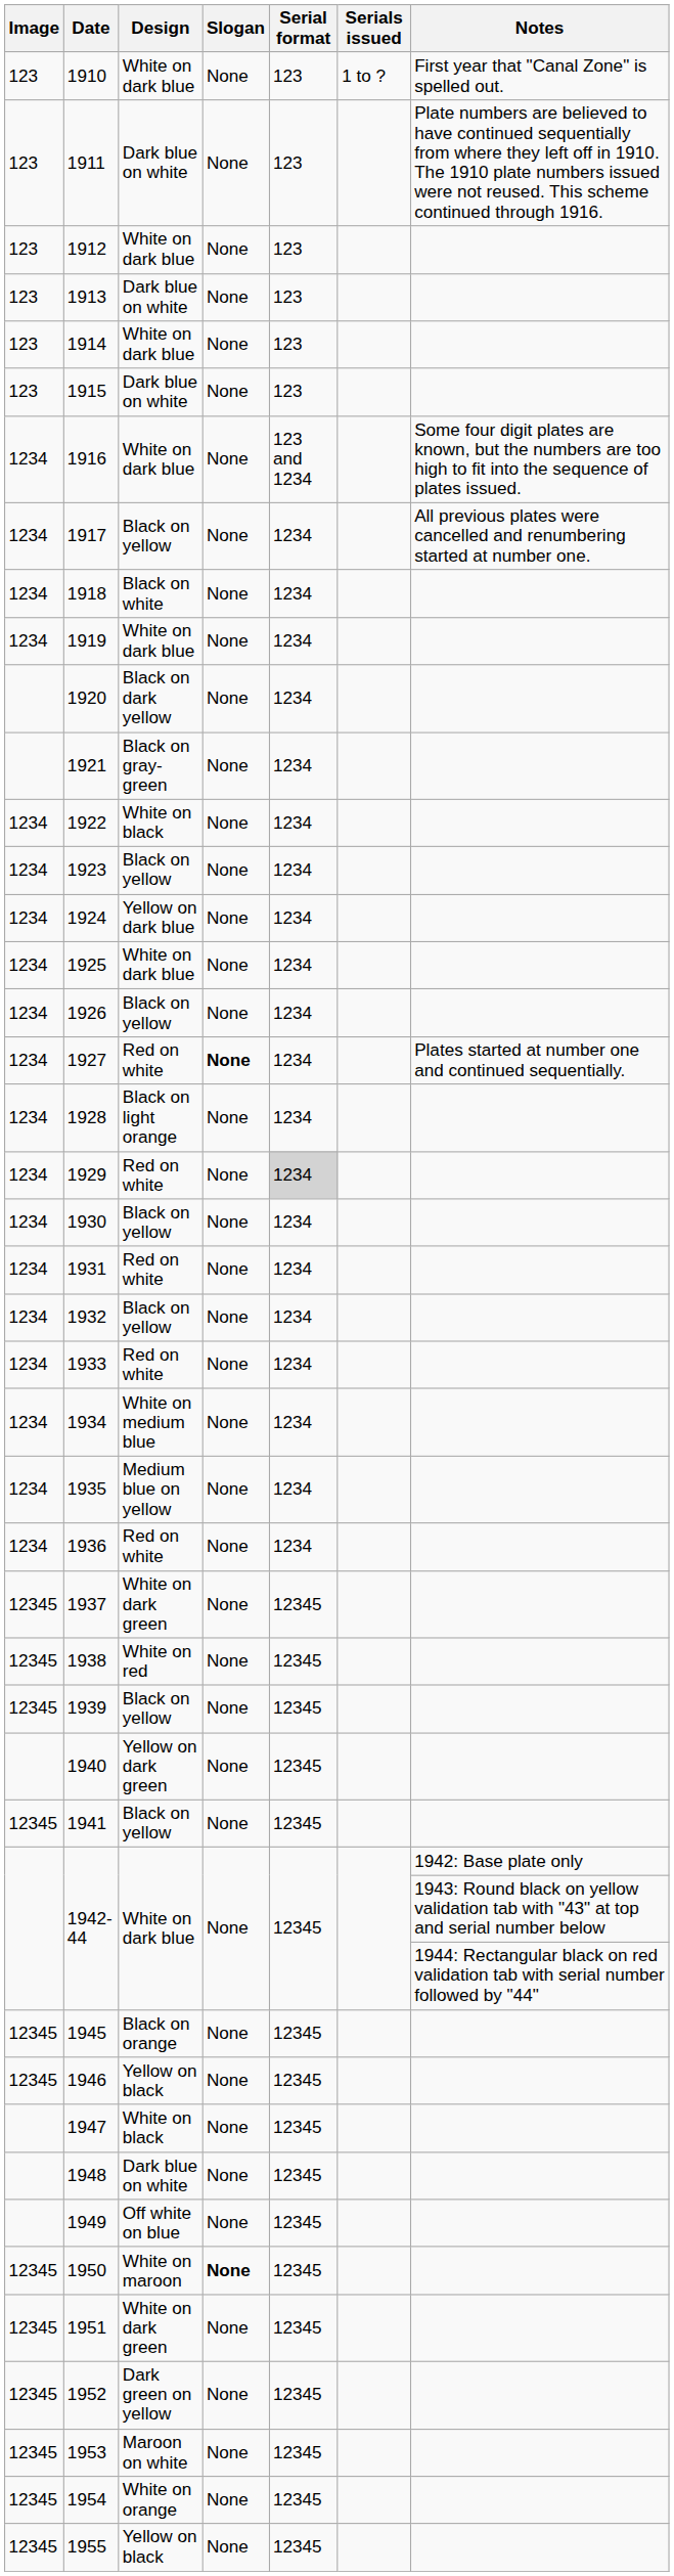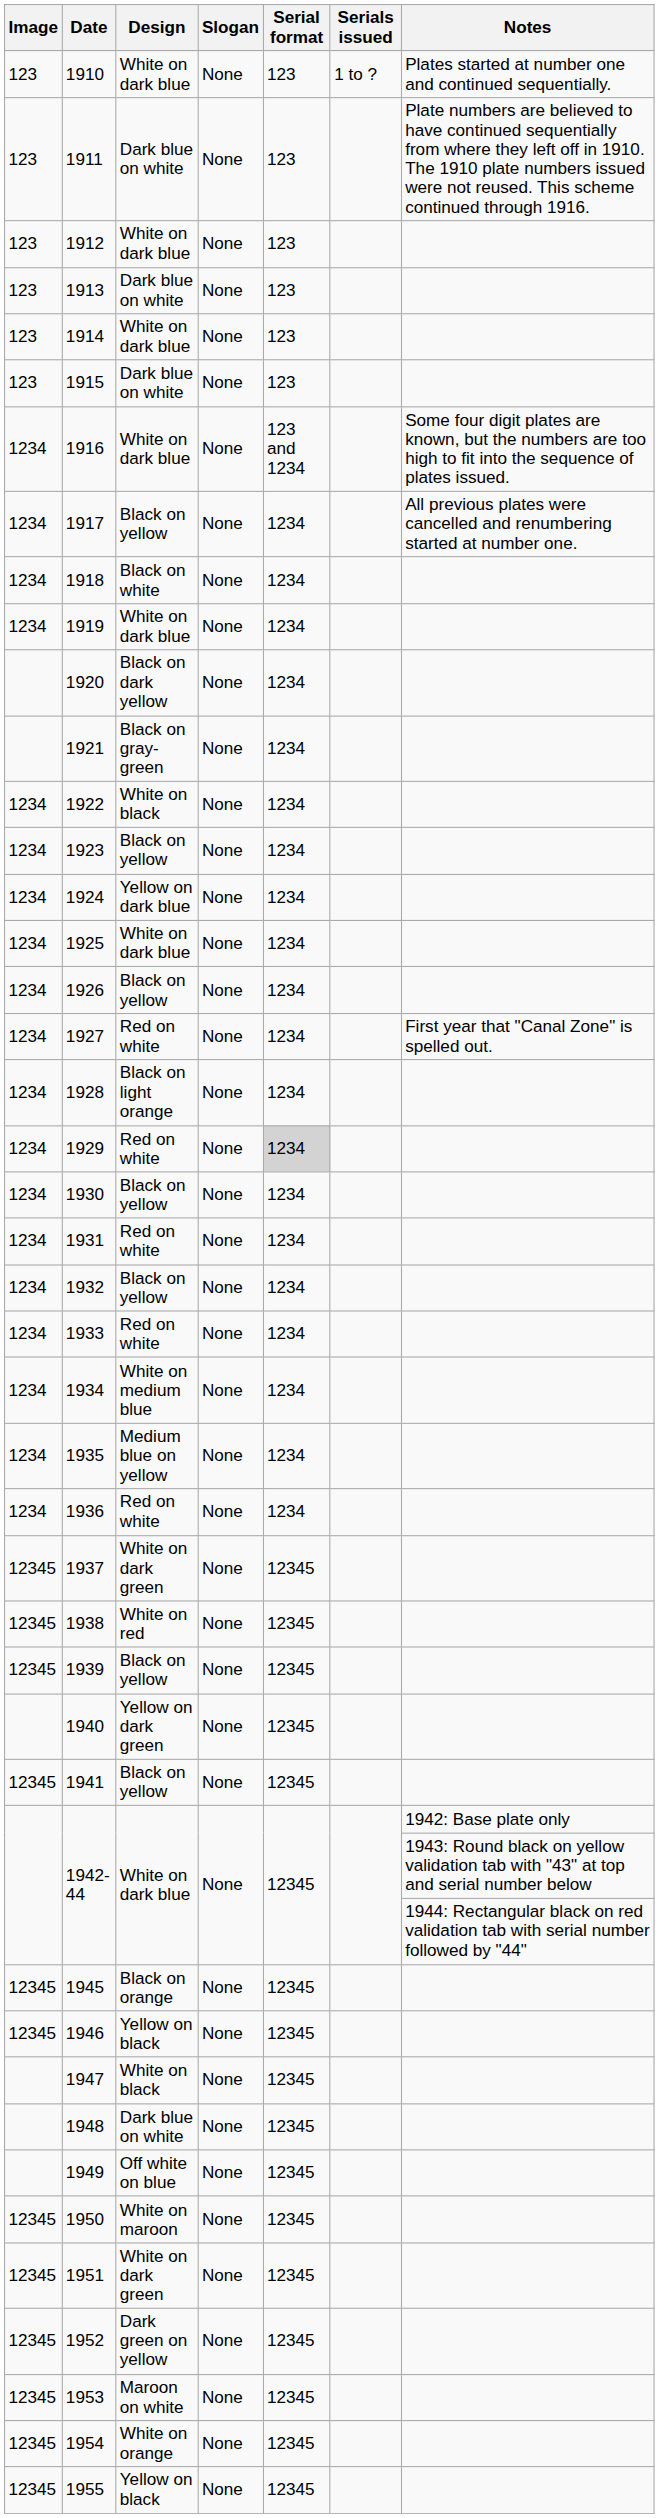 <table class="wikitable">
 <tr>
 <th>Image</th>
 <th>Date</th>
 <th>Design</th>
 <th>Slogan</th>
 <th>Serial format</th>
 <th>Serials issued</th>
 <th>Notes</th>
 </tr>
 <tr>
 <td><div>123</div></td>
 <td>1910</td>
 <td>White on dark blue</td>
 <td>None</td>
 <td>123</td>
 <td>1 to ?</td>
-<td>First year that "Canal Zone" is spelled out.</td>
+<td>Plates started at number one and continued sequentially.</td>
 </tr>
 <tr>
 <td><div>123</div></td>
 <td>1911</td>
 <td>Dark blue on white</td>
 <td>None</td>
 <td>123</td>
 <td></td>
 <td>Plate numbers are believed to have continued sequentially from where they left off in 1910. The 1910 plate numbers issued were not reused. This scheme continued through 1916.</td>
 </tr>
 <tr>
 <td><div>123</div></td>
 <td>1912</td>
 <td>White on dark blue</td>
 <td>None</td>
 <td>123</td>
 <td></td>
 <td></td>
 </tr>
 <tr>
 <td><div>123</div></td>
 <td>1913</td>
 <td>Dark blue on white</td>
 <td>None</td>
 <td>123</td>
 <td></td>
 <td></td>
 </tr>
 <tr>
 <td><div>123</div></td>
 <td>1914</td>
 <td>White on dark blue</td>
 <td>None</td>
 <td>123</td>
 <td></td>
 <td></td>
 </tr>
 <tr>
 <td><div>123</div></td>
 <td>1915</td>
 <td>Dark blue on white</td>
 <td>None</td>
 <td>123</td>
 <td></td>
 <td></td>
 </tr>
 <tr>
 <td><div>1234</div></td>
 <td>1916</td>
 <td>White on dark blue</td>
 <td>None</td>
 <td>123<br>and<br>1234</td>
 <td></td>
 <td>Some four digit plates are known, but the numbers are too high to fit into the sequence of plates issued.</td>
 </tr>
 <tr>
 <td><div>1234</div></td>
 <td>1917</td>
 <td>Black on yellow</td>
 <td>None</td>
 <td>1234</td>
 <td></td>
 <td>All previous plates were cancelled and renumbering started at number one.</td>
 </tr>
 <tr>
 <td><div>1234</div></td>
 <td>1918</td>
 <td>Black on white</td>
 <td>None</td>
 <td>1234</td>
 <td></td>
 <td></td>
 </tr>
 <tr>
 <td><div>1234</div></td>
 <td>1919</td>
 <td>White on dark blue</td>
 <td>None</td>
 <td>1234</td>
 <td></td>
 <td></td>
 </tr>
 <tr>
 <td></td>
 <td>1920</td>
 <td>Black on dark yellow</td>
 <td>None</td>
 <td>1234</td>
 <td></td>
 <td></td>
 </tr>
 <tr>
 <td></td>
 <td>1921</td>
 <td>Black on gray-green</td>
 <td>None</td>
 <td>1234</td>
 <td></td>
 <td></td>
 </tr>
 <tr>
 <td><div>1234</div></td>
 <td>1922</td>
 <td>White on black</td>
 <td>None</td>
 <td>1234</td>
 <td></td>
 <td></td>
 </tr>
 <tr>
 <td><div>1234</div></td>
 <td>1923</td>
 <td>Black on yellow</td>
 <td>None</td>
 <td>1234</td>
 <td></td>
 <td></td>
 </tr>
 <tr>
 <td><div>1234</div></td>
 <td>1924</td>
 <td>Yellow on dark blue</td>
 <td>None</td>
 <td>1234</td>
 <td></td>
 <td></td>
 </tr>
 <tr>
 <td><div>1234</div></td>
 <td>1925</td>
 <td>White on dark blue</td>
 <td>None</td>
 <td>1234</td>
 <td></td>
 <td></td>
 </tr>
 <tr>
 <td><div>1234</div></td>
 <td>1926</td>
 <td>Black on yellow</td>
 <td>None</td>
 <td>1234</td>
 <td></td>
 <td></td>
 </tr>
 <tr>
 <td><div>1234</div></td>
 <td>1927</td>
 <td>Red on white</td>
-<td><strong>None</strong></td>
+<td>None</td>
 <td>1234</td>
 <td></td>
-<td>Plates started at number one and continued sequentially.</td>
+<td>First year that "Canal Zone" is spelled out.</td>
 </tr>
 <tr>
 <td><div>1234</div></td>
 <td>1928</td>
 <td>Black on light orange</td>
 <td>None</td>
 <td>1234</td>
 <td></td>
 <td></td>
 </tr>
 <tr>
 <td><div>1234</div></td>
 <td>1929</td>
 <td>Red on white</td>
 <td>None</td>
 <td style="background: lightgrey;">1234</td>
 <td></td>
 <td></td>
 </tr>
 <tr>
 <td><div>1234</div></td>
 <td>1930</td>
 <td>Black on yellow</td>
 <td>None</td>
 <td>1234</td>
 <td></td>
 <td></td>
 </tr>
 <tr>
 <td><div>1234</div></td>
 <td>1931</td>
 <td>Red on white</td>
 <td>None</td>
 <td>1234</td>
 <td></td>
 <td></td>
 </tr>
 <tr>
 <td><div>1234</div></td>
 <td>1932</td>
 <td>Black on yellow</td>
 <td>None</td>
 <td>1234</td>
 <td></td>
 <td></td>
 </tr>
 <tr>
 <td><div>1234</div></td>
 <td>1933</td>
 <td>Red on white</td>
 <td>None</td>
 <td>1234</td>
 <td></td>
 <td></td>
 </tr>
 <tr>
 <td><div>1234</div></td>
 <td>1934</td>
 <td>White on medium blue</td>
 <td>None</td>
 <td>1234</td>
 <td></td>
 <td></td>
 </tr>
 <tr>
 <td><div>1234</div></td>
 <td>1935</td>
 <td>Medium blue on yellow</td>
 <td>None</td>
 <td>1234</td>
 <td></td>
 <td></td>
 </tr>
 <tr>
 <td><div>1234</div></td>
 <td>1936</td>
 <td>Red on white</td>
 <td>None</td>
 <td>1234</td>
 <td></td>
 <td></td>
 </tr>
 <tr>
 <td><div>12345</div></td>
 <td>1937</td>
 <td>White on dark green</td>
 <td>None</td>
 <td>12345</td>
 <td></td>
 <td></td>
 </tr>
 <tr>
 <td><div>12345</div></td>
 <td>1938</td>
 <td>White on red</td>
 <td>None</td>
 <td>12345</td>
 <td></td>
 <td></td>
 </tr>
 <tr>
 <td><div>12345</div></td>
 <td>1939</td>
 <td>Black on yellow</td>
 <td>None</td>
 <td>12345</td>
 <td></td>
 <td></td>
 </tr>
 <tr>
 <td></td>
 <td>1940</td>
 <td>Yellow on dark green</td>
 <td>None</td>
 <td>12345</td>
 <td></td>
 <td></td>
 </tr>
 <tr>
 <td><div>12345</div></td>
 <td>1941</td>
 <td>Black on yellow</td>
 <td>None</td>
 <td>12345</td>
 <td></td>
 <td></td>
 </tr>
 <tr>
 <td rowspan="3"></td>
 <td rowspan="3">1942-44</td>
 <td rowspan="3">White on dark blue</td>
 <td rowspan="3">None</td>
 <td rowspan="3">12345</td>
 <td rowspan="3"></td>
 <td>1942: Base plate only</td>
 </tr>
 <tr>
 <td>1943: Round black on yellow validation tab with "43" at top and serial number below</td>
 </tr>
 <tr>
 <td>1944: Rectangular black on red validation tab with serial number followed by "44"</td>
 </tr>
 <tr>
 <td><div>12345</div></td>
 <td>1945</td>
 <td>Black on orange</td>
 <td>None</td>
 <td>12345</td>
 <td></td>
 <td></td>
 </tr>
 <tr>
 <td><div>12345</div></td>
 <td>1946</td>
 <td>Yellow on black</td>
 <td>None</td>
 <td>12345</td>
 <td></td>
 <td></td>
 </tr>
 <tr>
 <td></td>
 <td>1947</td>
 <td>White on black</td>
 <td>None</td>
 <td>12345</td>
 <td></td>
 <td></td>
 </tr>
 <tr>
 <td></td>
 <td>1948</td>
 <td>Dark blue on white</td>
 <td>None</td>
 <td>12345</td>
 <td></td>
 <td></td>
 </tr>
 <tr>
 <td></td>
 <td>1949</td>
 <td>Off white on blue</td>
 <td>None</td>
 <td>12345</td>
 <td></td>
 <td></td>
 </tr>
 <tr>
 <td><div>12345</div></td>
 <td>1950</td>
 <td>White on maroon</td>
-<td><strong>None</strong></td>
+<td>None</td>
 <td>12345</td>
 <td></td>
 <td></td>
 </tr>
 <tr>
 <td><div>12345</div></td>
 <td>1951</td>
 <td>White on dark green</td>
 <td>None</td>
 <td>12345</td>
 <td></td>
 <td></td>
 </tr>
 <tr>
 <td><div>12345</div></td>
 <td>1952</td>
 <td>Dark green on yellow</td>
 <td>None</td>
 <td>12345</td>
 <td></td>
 <td></td>
 </tr>
 <tr>
 <td><div>12345</div></td>
 <td>1953</td>
 <td>Maroon on white</td>
 <td>None</td>
 <td>12345</td>
 <td></td>
 <td></td>
 </tr>
 <tr>
 <td><div>12345</div></td>
 <td>1954</td>
 <td>White on orange</td>
 <td>None</td>
 <td>12345</td>
 <td></td>
 <td></td>
 </tr>
 <tr>
 <td><div>12345</div></td>
 <td>1955</td>
 <td>Yellow on black</td>
 <td>None</td>
 <td>12345</td>
 <td></td>
 <td></td>
 </tr>
 </table>
